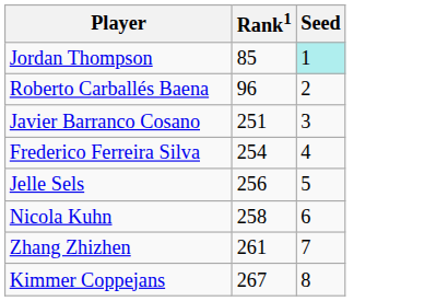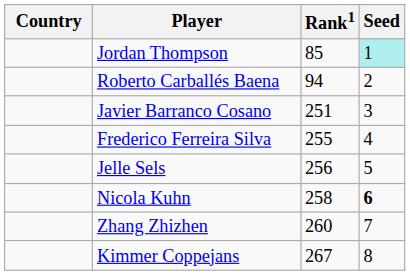 <table class="sortable wikitable">
 <tr>
+<th width="70">Country</th>
 <th width="175">Player</th>
 <th>Rank<sup>1</sup></th>
 <th>Seed</th>
 </tr>
 <tr>
+<td></td>
 <td><a href='#'>Jordan Thompson</a></td>
 <td>85</td>
 <td style="background: paleturquoise;">1</td>
 </tr>
 <tr>
+<td></td>
 <td><a href='#'>Roberto Carballés Baena</a></td>
-<td>96</td>
+<td>94</td>
 <td>2</td>
 </tr>
 <tr>
+<td></td>
 <td><a href='#'>Javier Barranco Cosano</a></td>
 <td>251</td>
 <td>3</td>
 </tr>
 <tr>
+<td></td>
 <td><a href='#'>Frederico Ferreira Silva</a></td>
-<td>254</td>
+<td>255</td>
 <td>4</td>
 </tr>
 <tr>
+<td></td>
 <td><a href='#'>Jelle Sels</a></td>
 <td>256</td>
 <td>5</td>
 </tr>
 <tr>
+<td></td>
 <td><a href='#'>Nicola Kuhn</a></td>
 <td>258</td>
-<td>6</td>
+<td><strong>6</strong></td>
 </tr>
 <tr>
+<td></td>
 <td><a href='#'>Zhang Zhizhen</a></td>
-<td>261</td>
+<td>260</td>
 <td>7</td>
 </tr>
 <tr>
+<td></td>
 <td><a href='#'>Kimmer Coppejans</a></td>
 <td>267</td>
 <td>8</td>
 </tr>
 </table>
